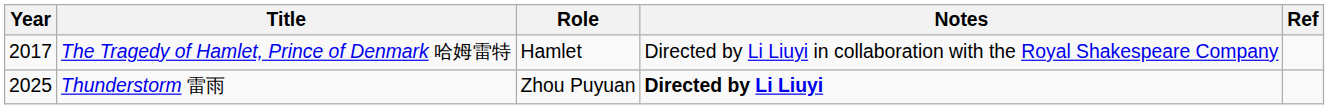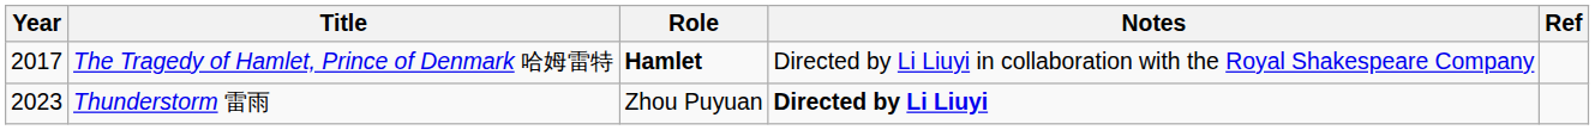 <table class="wikitable sortable">
 <tr>
 <th>Year</th>
 <th>Title</th>
 <th>Role</th>
 <th>Notes</th>
 <th>Ref</th>
 </tr>
 <tr>
 <td>2017</td>
 <td><em><a href='#'>The Tragedy of Hamlet, Prince of Denmark</a></em> 哈姆雷特</td>
-<td>Hamlet</td>
+<td><strong>Hamlet</strong></td>
 <td>Directed by <a href='#'>Li Liuyi</a> in collaboration with the <a href='#'>Royal Shakespeare Company</a></td>
 <td></td>
 </tr>
 <tr>
-<td>2025</td>
+<td>2023</td>
 <td><em><a href='#'>Thunderstorm</a></em> 雷雨</td>
 <td>Zhou Puyuan</td>
 <td><strong>Directed by <a href='#'>Li Liuyi</a></strong></td>
 <td></td>
 </tr>
 </table>
